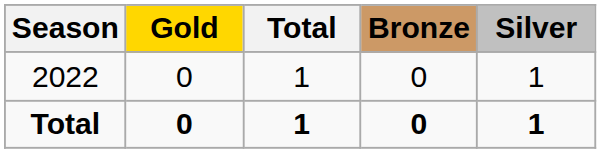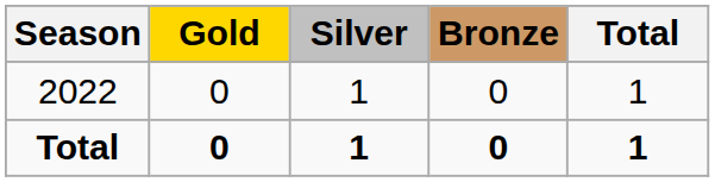 <table class="wikitable" style="text-align:center">
 <tr>
 <th width="55">Season</th>
 <th width="55" style="background: Gold;">Gold</th>
+<th width="55" style="background: Silver;">Silver</th>
+<th width="55" style="background: #cc9966;">Bronze</th>
 <th width="55">Total</th>
-<th width="55" style="background: #cc9966;">Bronze</th>
-<th width="55" style="background: Silver;">Silver</th>
 </tr>
 <tr>
 <td>2022</td>
 <td>0</td>
 <td>1</td>
 <td>0</td>
 <td>1</td>
 </tr>
 <tr>
 <td><strong>Total</strong></td>
 <td><strong>0</strong></td>
 <td><strong>1</strong></td>
 <td><strong>0</strong></td>
 <td><strong>1</strong></td>
 </tr>
 </table>
